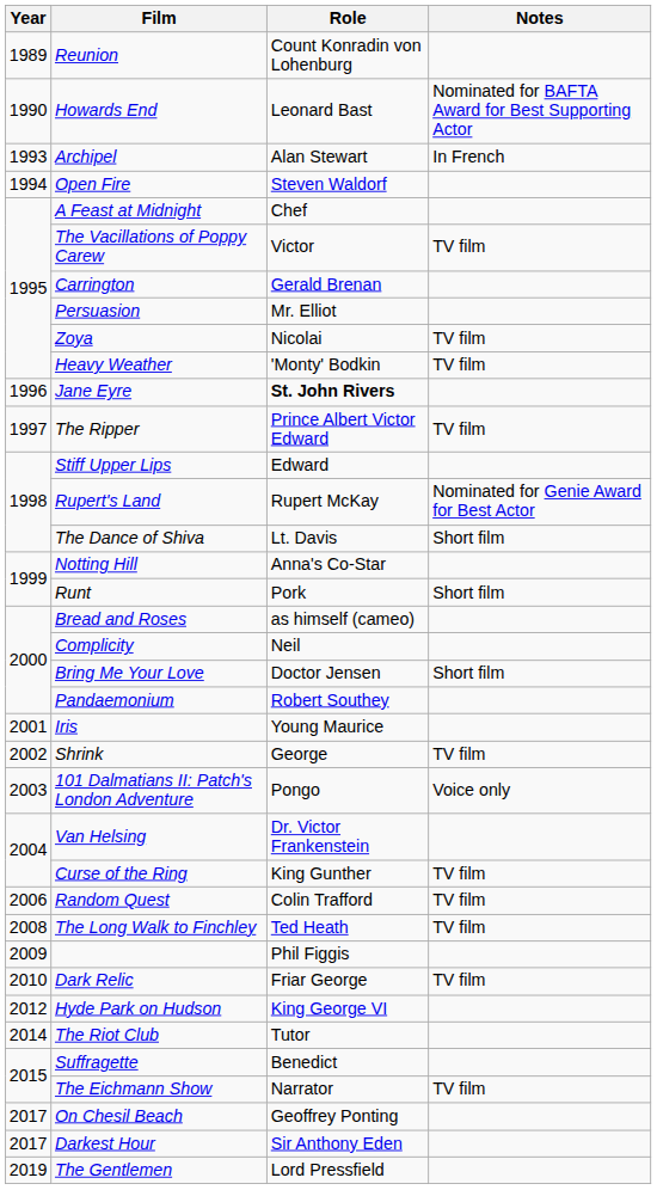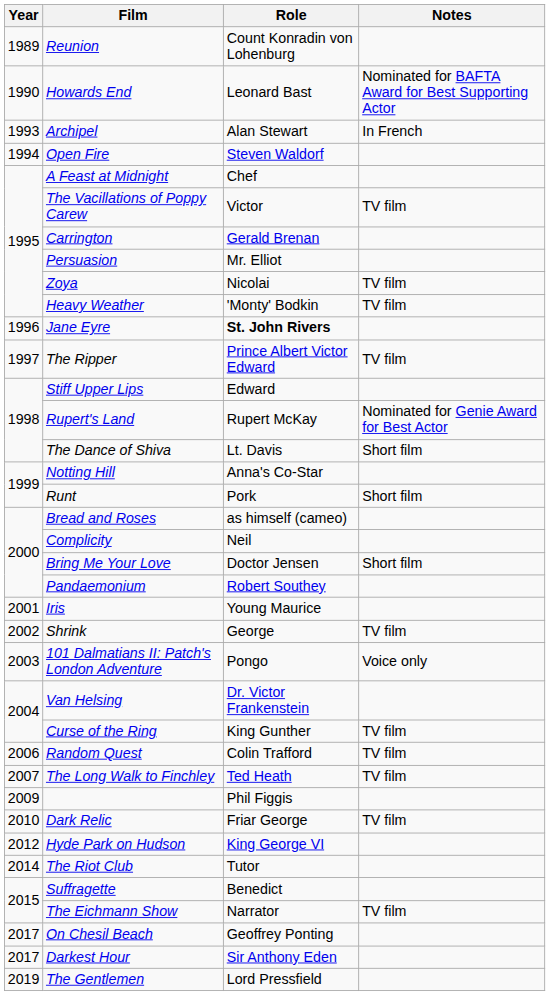 <table class="wikitable">
 <tr>
 <th>Year</th>
 <th>Film</th>
 <th>Role</th>
 <th>Notes</th>
 </tr>
 <tr>
 <td>1989</td>
 <td><em><a href='#'>Reunion</a></em></td>
 <td>Count Konradin von Lohenburg</td>
 <td></td>
 </tr>
 <tr>
 <td>1990</td>
 <td><em><a href='#'>Howards End</a></em></td>
 <td>Leonard Bast</td>
 <td>Nominated for <a href='#'>BAFTA Award for Best Supporting Actor</a></td>
 </tr>
 <tr>
 <td>1993</td>
 <td><em><a href='#'>Archipel</a></em></td>
 <td>Alan Stewart</td>
 <td>In French</td>
 </tr>
 <tr>
 <td>1994</td>
 <td><em><a href='#'>Open Fire</a></em></td>
 <td><a href='#'>Steven Waldorf</a></td>
 <td></td>
 </tr>
 <tr>
 <td rowspan="6">1995</td>
 <td><em><a href='#'>A Feast at Midnight</a></em></td>
 <td>Chef</td>
 <td></td>
 </tr>
 <tr>
 <td><em><a href='#'>The Vacillations of Poppy Carew</a></em></td>
 <td>Victor</td>
 <td>TV film</td>
 </tr>
 <tr>
 <td><em><a href='#'>Carrington</a></em></td>
 <td><a href='#'>Gerald Brenan</a></td>
 <td></td>
 </tr>
 <tr>
 <td><em><a href='#'>Persuasion</a></em></td>
 <td>Mr. Elliot</td>
 <td></td>
 </tr>
 <tr>
 <td><em><a href='#'>Zoya</a></em></td>
 <td>Nicolai</td>
 <td>TV film</td>
 </tr>
 <tr>
 <td><em><a href='#'>Heavy Weather</a></em></td>
 <td>'Monty' Bodkin</td>
 <td>TV film</td>
 </tr>
 <tr>
 <td>1996</td>
 <td><em><a href='#'>Jane Eyre</a></em></td>
 <td><strong>St. John Rivers</strong></td>
 <td></td>
 </tr>
 <tr>
 <td>1997</td>
 <td><em>The Ripper</em></td>
 <td><a href='#'>Prince Albert Victor Edward</a></td>
 <td>TV film</td>
 </tr>
 <tr>
 <td rowspan="3">1998</td>
 <td><em><a href='#'>Stiff Upper Lips</a></em></td>
 <td>Edward</td>
 <td></td>
 </tr>
 <tr>
 <td><em><a href='#'>Rupert's Land</a></em></td>
 <td>Rupert McKay</td>
 <td>Nominated for <a href='#'>Genie Award for Best Actor</a></td>
 </tr>
 <tr>
 <td><em>The Dance of Shiva</em></td>
 <td>Lt. Davis</td>
 <td>Short film</td>
 </tr>
 <tr>
 <td rowspan="2">1999</td>
 <td><em><a href='#'>Notting Hill</a></em></td>
 <td>Anna's Co-Star</td>
 <td></td>
 </tr>
 <tr>
 <td><em>Runt</em></td>
 <td>Pork</td>
 <td>Short film</td>
 </tr>
 <tr>
 <td rowspan="4">2000</td>
 <td><em><a href='#'>Bread and Roses</a></em></td>
 <td>as himself (cameo)</td>
 <td></td>
 </tr>
 <tr>
 <td><em><a href='#'>Complicity</a></em></td>
 <td>Neil</td>
 <td></td>
 </tr>
 <tr>
 <td><em><a href='#'>Bring Me Your Love</a></em></td>
 <td>Doctor Jensen</td>
 <td>Short film</td>
 </tr>
 <tr>
 <td><em><a href='#'>Pandaemonium</a></em></td>
 <td><a href='#'>Robert Southey</a></td>
 <td></td>
 </tr>
 <tr>
 <td>2001</td>
 <td><em><a href='#'>Iris</a></em></td>
 <td>Young Maurice</td>
 <td></td>
 </tr>
 <tr>
 <td>2002</td>
 <td><em>Shrink</em></td>
 <td>George</td>
 <td>TV film</td>
 </tr>
 <tr>
 <td>2003</td>
 <td><em><a href='#'>101 Dalmatians II: Patch's London Adventure</a></em></td>
 <td>Pongo</td>
 <td>Voice only</td>
 </tr>
 <tr>
 <td rowspan="2">2004</td>
 <td><em><a href='#'>Van Helsing</a></em></td>
 <td><a href='#'>Dr. Victor Frankenstein</a></td>
 <td></td>
 </tr>
 <tr>
 <td><em><a href='#'>Curse of the Ring</a></em></td>
 <td>King Gunther</td>
 <td>TV film</td>
 </tr>
 <tr>
 <td>2006</td>
 <td><em><a href='#'>Random Quest</a></em></td>
 <td>Colin Trafford</td>
 <td>TV film</td>
 </tr>
 <tr>
-<td>2008</td>
+<td>2007</td>
 <td><em><a href='#'>The Long Walk to Finchley</a></em></td>
 <td><a href='#'>Ted Heath</a></td>
 <td>TV film</td>
 </tr>
 <tr>
 <td>2009</td>
 <td><em></em></td>
 <td>Phil Figgis</td>
 <td></td>
 </tr>
 <tr>
 <td>2010</td>
 <td><em><a href='#'>Dark Relic</a></em></td>
 <td>Friar George</td>
 <td>TV film</td>
 </tr>
 <tr>
 <td>2012</td>
 <td><em><a href='#'>Hyde Park on Hudson</a></em></td>
 <td><a href='#'>King George VI</a></td>
 <td></td>
 </tr>
 <tr>
 <td>2014</td>
 <td><em><a href='#'>The Riot Club</a></em></td>
 <td>Tutor</td>
 <td></td>
 </tr>
 <tr>
 <td rowspan="2">2015</td>
 <td><em><a href='#'>Suffragette</a></em></td>
 <td>Benedict</td>
 <td></td>
 </tr>
 <tr>
 <td><em><a href='#'>The Eichmann Show</a></em></td>
 <td>Narrator</td>
 <td>TV film</td>
 </tr>
 <tr>
 <td>2017</td>
 <td><em><a href='#'>On Chesil Beach</a></em></td>
 <td>Geoffrey Ponting</td>
 <td></td>
 </tr>
 <tr>
 <td>2017</td>
 <td><a href='#'><em>Darkest Hour</em></a></td>
 <td><a href='#'>Sir Anthony Eden</a></td>
 <td></td>
 </tr>
 <tr>
 <td>2019</td>
 <td><a href='#'><em>The Gentlemen</em></a></td>
 <td>Lord Pressfield</td>
 <td></td>
 </tr>
 </table>
